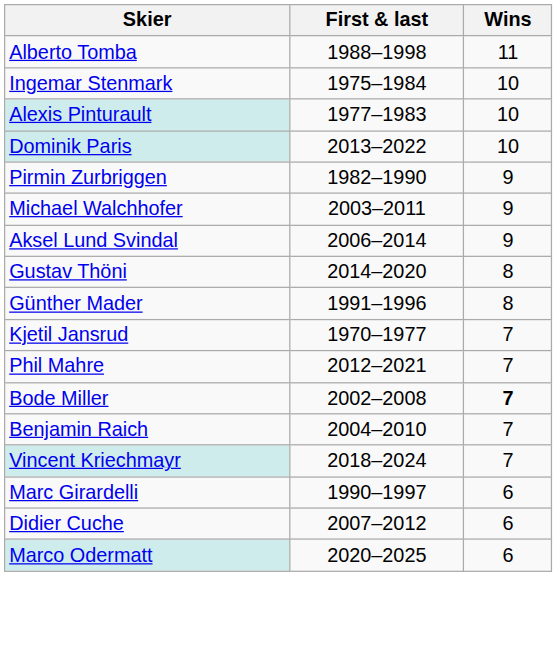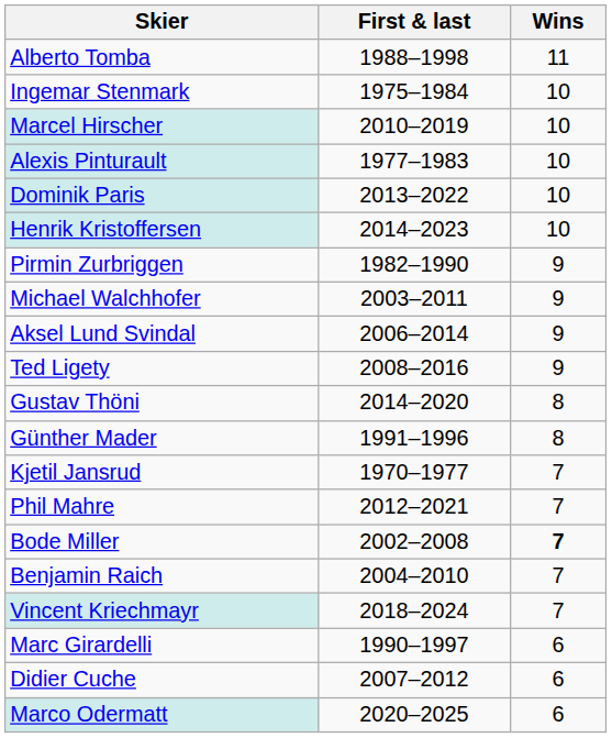 <table class="wikitable" width=35% style="font-size100%; text-align:center;">
 <tr>
 <th>Skier</th>
 <th>First & last</th>
 <th>Wins</th>
 </tr>
 <tr>
 <td align=left> <a href='#'>Alberto Tomba</a></td>
 <td>1988–1998</td>
 <td>11</td>
 </tr>
 <tr>
 <td align=left> <a href='#'>Ingemar Stenmark</a></td>
 <td>1975–1984</td>
 <td>10</td>
 </tr>
 <tr>
+<td align=left bgcolor=CFECEC> <a href='#'>Marcel Hirscher</a></td>
+<td>2010–2019</td>
+<td>10</td>
+</tr>
+<tr>
 <td align=left bgcolor=CFECEC> <a href='#'>Alexis Pinturault</a></td>
 <td>1977–1983</td>
 <td>10</td>
 </tr>
 <tr>
 <td align=left bgcolor=CFECEC> <a href='#'>Dominik Paris</a></td>
 <td>2013–2022</td>
+<td>10</td>
+</tr>
+<tr>
+<td align=left bgcolor=CFECEC> <a href='#'>Henrik Kristoffersen</a></td>
+<td>2014–2023</td>
 <td>10</td>
 </tr>
 <tr>
 <td align=left> <a href='#'>Pirmin Zurbriggen</a></td>
 <td>1982–1990</td>
 <td>9</td>
 </tr>
 <tr>
 <td align=left> <a href='#'>Michael Walchhofer</a></td>
 <td>2003–2011</td>
 <td>9</td>
 </tr>
 <tr>
 <td align=left> <a href='#'>Aksel Lund Svindal</a></td>
 <td>2006–2014</td>
+<td>9</td>
+</tr>
+<tr>
+<td align=left> <a href='#'>Ted Ligety</a></td>
+<td>2008–2016</td>
 <td>9</td>
 </tr>
 <tr>
 <td align=left> <a href='#'>Gustav Thöni</a></td>
 <td>2014–2020</td>
 <td>8</td>
 </tr>
 <tr>
 <td align=left> <a href='#'>Günther Mader</a></td>
 <td>1991–1996</td>
 <td>8</td>
 </tr>
 <tr>
 <td align=left> <a href='#'>Kjetil Jansrud</a></td>
 <td>1970–1977</td>
 <td>7</td>
 </tr>
 <tr>
 <td align=left> <a href='#'>Phil Mahre</a></td>
 <td>2012–2021</td>
 <td>7</td>
 </tr>
 <tr>
 <td align=left> <a href='#'>Bode Miller</a></td>
 <td>2002–2008</td>
 <td><strong>7</strong></td>
 </tr>
 <tr>
 <td align=left> <a href='#'>Benjamin Raich</a></td>
 <td>2004–2010</td>
 <td>7</td>
 </tr>
 <tr>
 <td align=left bgcolor=CFECEC> <a href='#'>Vincent Kriechmayr</a></td>
 <td>2018–2024</td>
 <td>7</td>
 </tr>
 <tr>
 <td align=left> <a href='#'>Marc Girardelli</a></td>
 <td>1990–1997</td>
 <td>6</td>
 </tr>
 <tr>
 <td align=left> <a href='#'>Didier Cuche</a></td>
 <td>2007–2012</td>
 <td>6</td>
 </tr>
 <tr>
 <td align=left bgcolor=CFECEC> <a href='#'>Marco Odermatt</a></td>
 <td>2020–2025</td>
 <td>6</td>
 </tr>
 </table>
